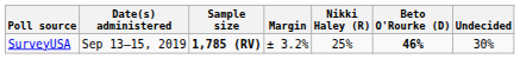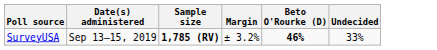 <table class="wikitable" style="font-size:90%;text-align:center;">
 <tr valign=bottom style="font-size:90%;">
 <th>Poll source</th>
 <th>Date(s)<br>administered</th>
 <th>Sample<br>size</th>
 <th>Margin<br></th>
-<th>Nikki<br>Haley (R)</th>
 <th>Beto<br>O'Rourke (D)</th>
 <th>Undecided</th>
 </tr>
 <tr>
 <td style="text-align:left;"><a href='#'>SurveyUSA</a></td>
 <td>Sep 13–15, 2019</td>
 <td><strong>1,785 (RV)</strong></td>
 <td>± 3.2%</td>
-<td>25%</td>
 <td><strong>46%</strong></td>
-<td>30%</td>
+<td>33%</td>
 </tr>
 </table>
